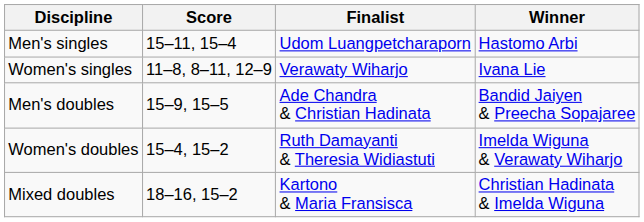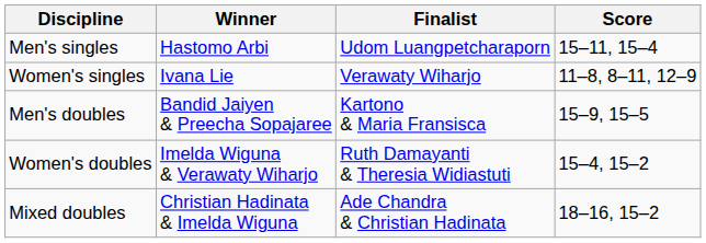 <table class=wikitable>
 <tr>
 <th>Discipline</th>
+<th>Winner</th>
+<th>Finalist</th>
 <th>Score</th>
-<th>Finalist</th>
-<th>Winner</th>
 </tr>
 <tr>
 <td>Men's singles</td>
+<td> <a href='#'>Hastomo Arbi</a></td>
+<td> <a href='#'>Udom Luangpetcharaporn</a></td>
 <td>15–11, 15–4</td>
-<td> <a href='#'>Udom Luangpetcharaporn</a></td>
-<td> <a href='#'>Hastomo Arbi</a></td>
 </tr>
 <tr>
 <td>Women's singles</td>
+<td> <a href='#'>Ivana Lie</a></td>
+<td> <a href='#'>Verawaty Wiharjo</a></td>
 <td>11–8, 8–11, 12–9</td>
-<td> <a href='#'>Verawaty Wiharjo</a></td>
-<td> <a href='#'>Ivana Lie</a></td>
 </tr>
 <tr>
 <td>Men's doubles</td>
+<td> <a href='#'>Bandid Jaiyen</a><br> & <a href='#'>Preecha Sopajaree</a></td>
+<td> <a href='#'>Kartono</a><br> & <a href='#'>Maria Fransisca</a></td>
 <td>15–9, 15–5</td>
-<td> <a href='#'>Ade Chandra</a><br> & <a href='#'>Christian Hadinata</a></td>
-<td> <a href='#'>Bandid Jaiyen</a><br> & <a href='#'>Preecha Sopajaree</a></td>
 </tr>
 <tr>
 <td>Women's doubles</td>
+<td> <a href='#'>Imelda Wiguna</a><br> & <a href='#'>Verawaty Wiharjo</a></td>
+<td> <a href='#'>Ruth Damayanti</a><br> & <a href='#'>Theresia Widiastuti</a></td>
 <td>15–4, 15–2</td>
-<td> <a href='#'>Ruth Damayanti</a><br> & <a href='#'>Theresia Widiastuti</a></td>
-<td> <a href='#'>Imelda Wiguna</a><br> & <a href='#'>Verawaty Wiharjo</a></td>
 </tr>
 <tr>
 <td>Mixed doubles</td>
+<td> <a href='#'>Christian Hadinata</a><br> & <a href='#'>Imelda Wiguna</a></td>
+<td> <a href='#'>Ade Chandra</a><br> & <a href='#'>Christian Hadinata</a></td>
 <td>18–16, 15–2</td>
-<td> <a href='#'>Kartono</a><br> & <a href='#'>Maria Fransisca</a></td>
-<td> <a href='#'>Christian Hadinata</a><br> & <a href='#'>Imelda Wiguna</a></td>
 </tr>
 </table>
